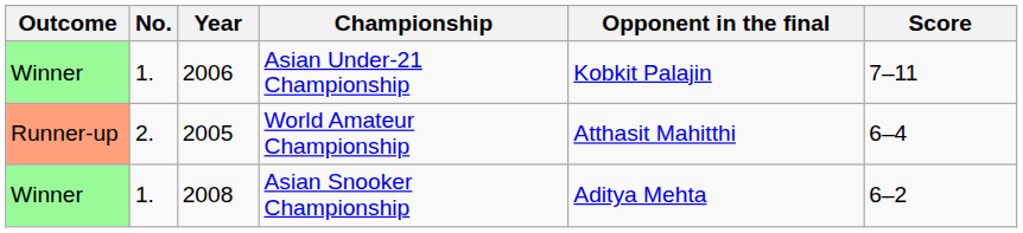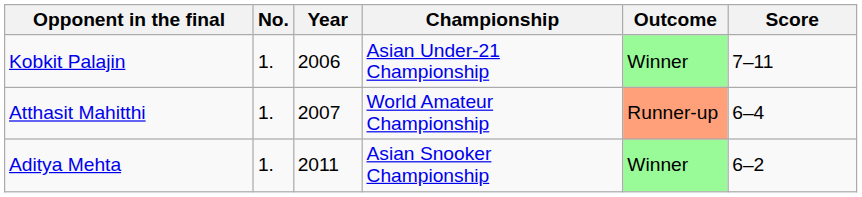 <table class="sortable wikitable">
 <tr>
-<th width="80">Outcome</th>
+<th width="200">Opponent in the final</th>
 <th width="20">No.</th>
 <th width="50">Year</th>
 <th width="210">Championship</th>
-<th width="200">Opponent in the final</th>
+<th width="80">Outcome</th>
 <th width="100">Score</th>
 </tr>
 <tr>
-<td style="background:#98fb98;">Winner</td>
+<td> <a href='#'>Kobkit Palajin</a></td>
 <td>1.</td>
 <td>2006</td>
 <td><a href='#'>Asian Under-21 Championship</a></td>
-<td> <a href='#'>Kobkit Palajin</a></td>
+<td style="background:#98fb98;">Winner</td>
 <td>7–11</td>
 </tr>
 <tr>
+<td> <a href='#'>Atthasit Mahitthi</a></td>
+<td>1.</td>
+<td>2007</td>
+<td><a href='#'>World Amateur Championship</a></td>
 <td style="background:#ffa07a;">Runner-up</td>
-<td>2.</td>
-<td>2005</td>
-<td><a href='#'>World Amateur Championship</a></td>
-<td> <a href='#'>Atthasit Mahitthi</a></td>
 <td>6–4</td>
 </tr>
 <tr>
+<td> <a href='#'>Aditya Mehta</a></td>
+<td>1.</td>
+<td>2011</td>
+<td><a href='#'>Asian Snooker Championship</a></td>
 <td style="background:#98fb98;">Winner</td>
-<td>1.</td>
-<td>2008</td>
-<td><a href='#'>Asian Snooker Championship</a></td>
-<td> <a href='#'>Aditya Mehta</a></td>
 <td>6–2</td>
 </tr>
 </table>
